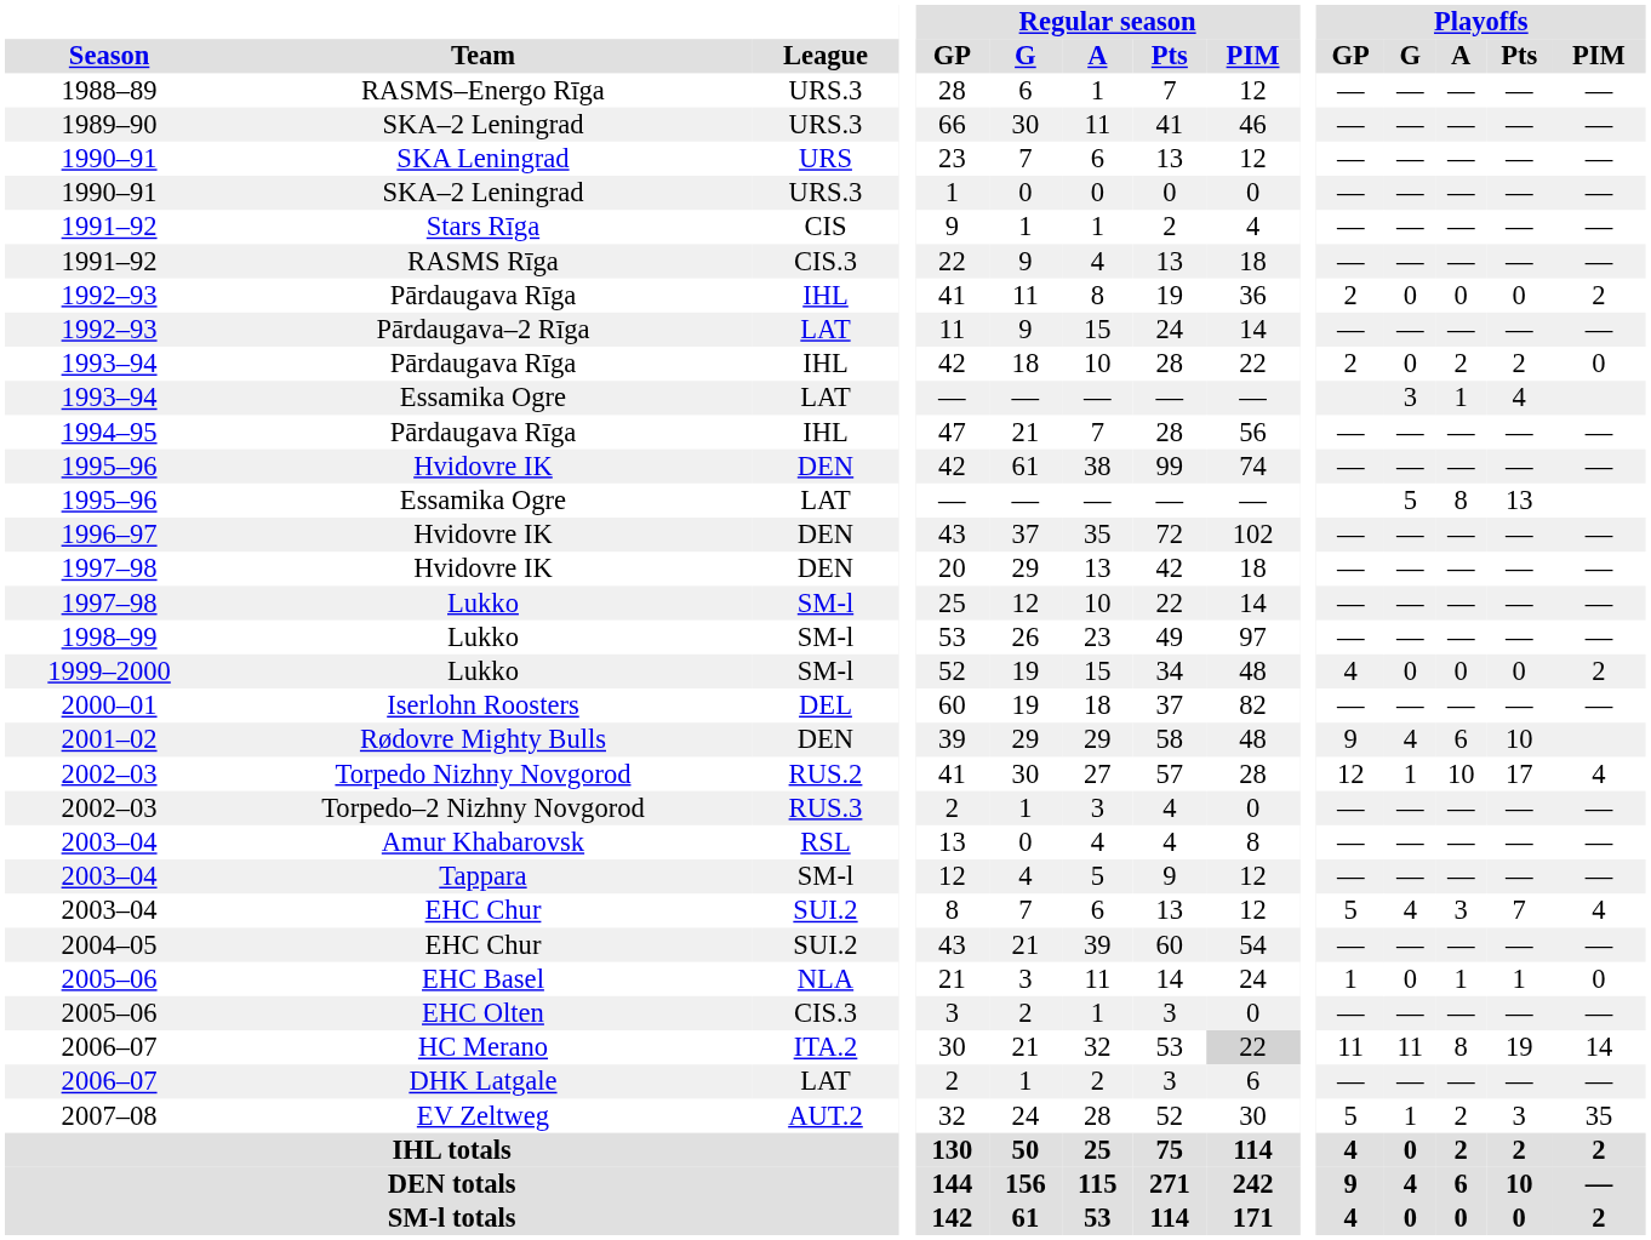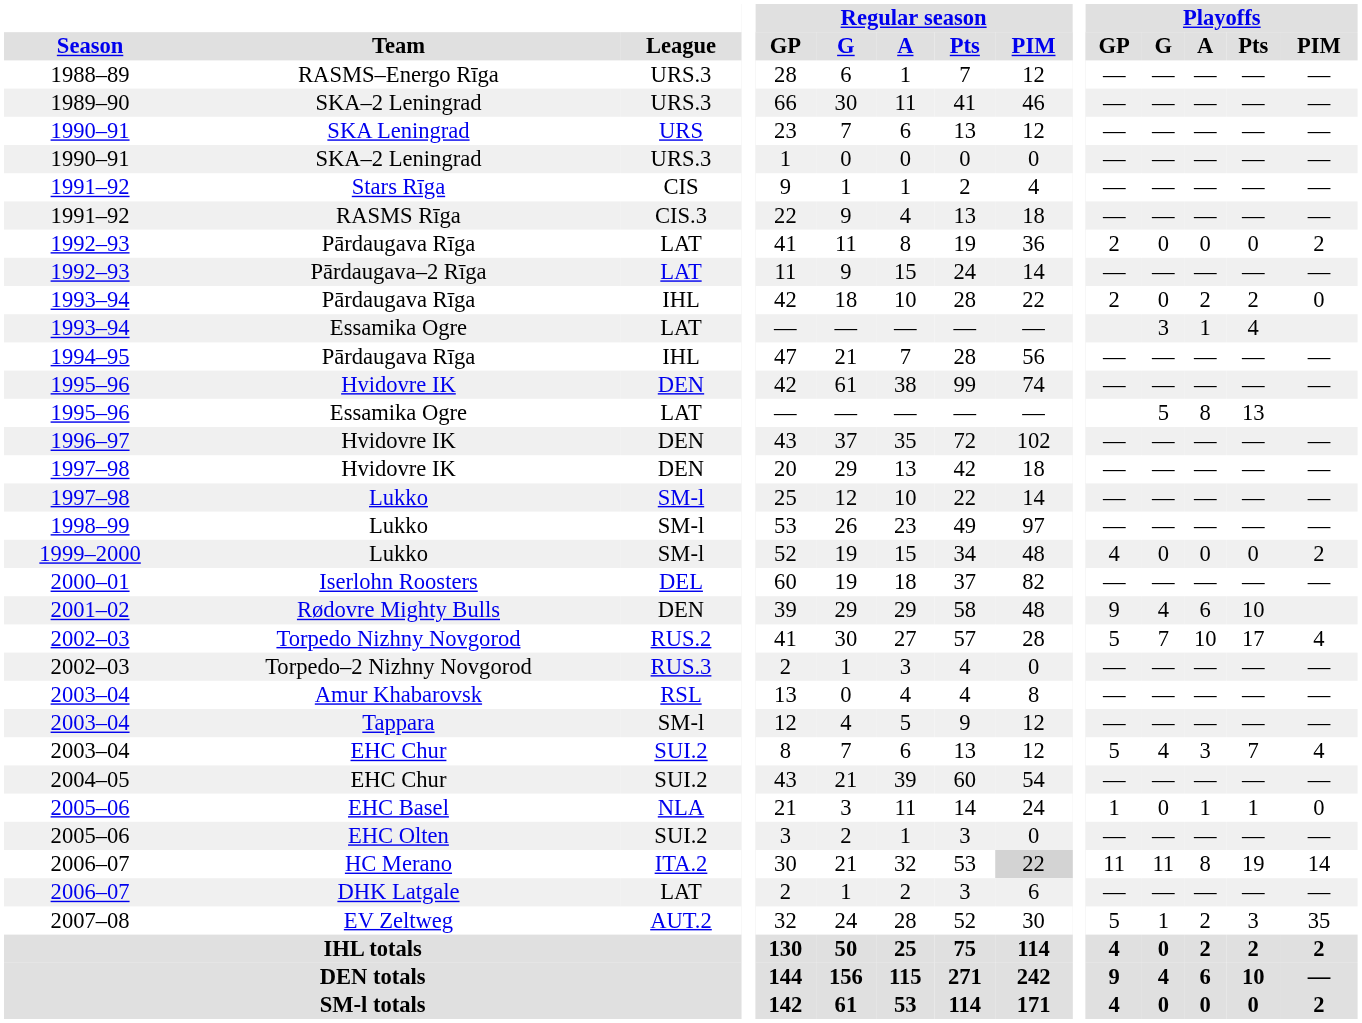 <table border="0" cellpadding="1" cellspacing="0" style="text-align:center; width:60em">
 <tr bgcolor="#e0e0e0">
 <th colspan="3" bgcolor="#ffffff"> </th>
 <th rowspan="99" bgcolor="#ffffff"> </th>
 <th colspan="5"><a href='#'>Regular season</a></th>
 <th rowspan="99" bgcolor="#ffffff"> </th>
 <th colspan="5"><a href='#'>Playoffs</a></th>
 </tr>
 <tr bgcolor="#e0e0e0">
 <th><a href='#'>Season</a></th>
 <th>Team</th>
 <th>League</th>
 <th>GP</th>
 <th><a href='#'>G</a></th>
 <th><a href='#'>A</a></th>
 <th><a href='#'>Pts</a></th>
 <th><a href='#'>PIM</a></th>
 <th>GP</th>
 <th>G</th>
 <th>A</th>
 <th>Pts</th>
 <th>PIM</th>
 </tr>
 <tr>
 <td>1988–89</td>
 <td>RASMS–Energo Rīga</td>
 <td>URS.3</td>
 <td>28</td>
 <td>6</td>
 <td>1</td>
 <td>7</td>
 <td>12</td>
 <td>—</td>
 <td>—</td>
 <td>—</td>
 <td>—</td>
 <td>—</td>
 </tr>
 <tr bgcolor="#f0f0f0">
 <td>1989–90</td>
 <td>SKA–2 Leningrad</td>
 <td>URS.3</td>
 <td>66</td>
 <td>30</td>
 <td>11</td>
 <td>41</td>
 <td>46</td>
 <td>—</td>
 <td>—</td>
 <td>—</td>
 <td>—</td>
 <td>—</td>
 </tr>
 <tr>
 <td><a href='#'>1990–91</a></td>
 <td><a href='#'>SKA Leningrad</a></td>
 <td><a href='#'>URS</a></td>
 <td>23</td>
 <td>7</td>
 <td>6</td>
 <td>13</td>
 <td>12</td>
 <td>—</td>
 <td>—</td>
 <td>—</td>
 <td>—</td>
 <td>—</td>
 </tr>
 <tr bgcolor="#f0f0f0">
 <td>1990–91</td>
 <td>SKA–2 Leningrad</td>
 <td>URS.3</td>
 <td>1</td>
 <td>0</td>
 <td>0</td>
 <td>0</td>
 <td>0</td>
 <td>—</td>
 <td>—</td>
 <td>—</td>
 <td>—</td>
 <td>—</td>
 </tr>
 <tr>
 <td><a href='#'>1991–92</a></td>
 <td><a href='#'>Stars Rīga</a></td>
 <td>CIS</td>
 <td>9</td>
 <td>1</td>
 <td>1</td>
 <td>2</td>
 <td>4</td>
 <td>—</td>
 <td>—</td>
 <td>—</td>
 <td>—</td>
 <td>—</td>
 </tr>
 <tr bgcolor="#f0f0f0">
 <td>1991–92</td>
 <td>RASMS Rīga</td>
 <td>CIS.3</td>
 <td>22</td>
 <td>9</td>
 <td>4</td>
 <td>13</td>
 <td>18</td>
 <td>—</td>
 <td>—</td>
 <td>—</td>
 <td>—</td>
 <td>—</td>
 </tr>
 <tr>
 <td><a href='#'>1992–93</a></td>
 <td>Pārdaugava Rīga</td>
-<td><a href='#'>IHL</a></td>
+<td>LAT</td>
 <td>41</td>
 <td>11</td>
 <td>8</td>
 <td>19</td>
 <td>36</td>
 <td>2</td>
 <td>0</td>
 <td>0</td>
 <td>0</td>
 <td>2</td>
 </tr>
 <tr bgcolor="#f0f0f0">
 <td><a href='#'>1992–93</a></td>
 <td>Pārdaugava–2 Rīga</td>
 <td><a href='#'>LAT</a></td>
 <td>11</td>
 <td>9</td>
 <td>15</td>
 <td>24</td>
 <td>14</td>
 <td>—</td>
 <td>—</td>
 <td>—</td>
 <td>—</td>
 <td>—</td>
 </tr>
 <tr>
 <td><a href='#'>1993–94</a></td>
 <td>Pārdaugava Rīga</td>
 <td>IHL</td>
 <td>42</td>
 <td>18</td>
 <td>10</td>
 <td>28</td>
 <td>22</td>
 <td>2</td>
 <td>0</td>
 <td>2</td>
 <td>2</td>
 <td>0</td>
 </tr>
 <tr bgcolor="#f0f0f0">
 <td><a href='#'>1993–94</a></td>
 <td>Essamika Ogre</td>
 <td>LAT</td>
 <td>—</td>
 <td>—</td>
 <td>—</td>
 <td>—</td>
 <td>—</td>
 <td></td>
 <td>3</td>
 <td>1</td>
 <td>4</td>
 <td></td>
 </tr>
 <tr>
 <td><a href='#'>1994–95</a></td>
 <td>Pārdaugava Rīga</td>
 <td>IHL</td>
 <td>47</td>
 <td>21</td>
 <td>7</td>
 <td>28</td>
 <td>56</td>
 <td>—</td>
 <td>—</td>
 <td>—</td>
 <td>—</td>
 <td>—</td>
 </tr>
 <tr bgcolor="#f0f0f0">
 <td><a href='#'>1995–96</a></td>
 <td><a href='#'>Hvidovre IK</a></td>
 <td><a href='#'>DEN</a></td>
 <td>42</td>
 <td>61</td>
 <td>38</td>
 <td>99</td>
 <td>74</td>
 <td>—</td>
 <td>—</td>
 <td>—</td>
 <td>—</td>
 <td>—</td>
 </tr>
 <tr>
 <td><a href='#'>1995–96</a></td>
 <td>Essamika Ogre</td>
 <td>LAT</td>
 <td>—</td>
 <td>—</td>
 <td>—</td>
 <td>—</td>
 <td>—</td>
 <td></td>
 <td>5</td>
 <td>8</td>
 <td>13</td>
 <td></td>
 </tr>
 <tr bgcolor="#f0f0f0">
 <td><a href='#'>1996–97</a></td>
 <td>Hvidovre IK</td>
 <td>DEN</td>
 <td>43</td>
 <td>37</td>
 <td>35</td>
 <td>72</td>
 <td>102</td>
 <td>—</td>
 <td>—</td>
 <td>—</td>
 <td>—</td>
 <td>—</td>
 </tr>
 <tr>
 <td><a href='#'>1997–98</a></td>
 <td>Hvidovre IK</td>
 <td>DEN</td>
 <td>20</td>
 <td>29</td>
 <td>13</td>
 <td>42</td>
 <td>18</td>
 <td>—</td>
 <td>—</td>
 <td>—</td>
 <td>—</td>
 <td>—</td>
 </tr>
 <tr bgcolor="#f0f0f0">
 <td><a href='#'>1997–98</a></td>
 <td><a href='#'>Lukko</a></td>
 <td><a href='#'>SM-l</a></td>
 <td>25</td>
 <td>12</td>
 <td>10</td>
 <td>22</td>
 <td>14</td>
 <td>—</td>
 <td>—</td>
 <td>—</td>
 <td>—</td>
 <td>—</td>
 </tr>
 <tr>
 <td><a href='#'>1998–99</a></td>
 <td>Lukko</td>
 <td>SM-l</td>
 <td>53</td>
 <td>26</td>
 <td>23</td>
 <td>49</td>
 <td>97</td>
 <td>—</td>
 <td>—</td>
 <td>—</td>
 <td>—</td>
 <td>—</td>
 </tr>
 <tr bgcolor="#f0f0f0">
 <td><a href='#'>1999–2000</a></td>
 <td>Lukko</td>
 <td>SM-l</td>
 <td>52</td>
 <td>19</td>
 <td>15</td>
 <td>34</td>
 <td>48</td>
 <td>4</td>
 <td>0</td>
 <td>0</td>
 <td>0</td>
 <td>2</td>
 </tr>
 <tr>
 <td><a href='#'>2000–01</a></td>
 <td><a href='#'>Iserlohn Roosters</a></td>
 <td><a href='#'>DEL</a></td>
 <td>60</td>
 <td>19</td>
 <td>18</td>
 <td>37</td>
 <td>82</td>
 <td>—</td>
 <td>—</td>
 <td>—</td>
 <td>—</td>
 <td>—</td>
 </tr>
 <tr bgcolor="#f0f0f0">
 <td><a href='#'>2001–02</a></td>
 <td><a href='#'>Rødovre Mighty Bulls</a></td>
 <td>DEN</td>
 <td>39</td>
 <td>29</td>
 <td>29</td>
 <td>58</td>
 <td>48</td>
 <td>9</td>
 <td>4</td>
 <td>6</td>
 <td>10</td>
 <td></td>
 </tr>
 <tr>
 <td><a href='#'>2002–03</a></td>
 <td><a href='#'>Torpedo Nizhny Novgorod</a></td>
 <td><a href='#'>RUS.2</a></td>
 <td>41</td>
 <td>30</td>
 <td>27</td>
 <td>57</td>
 <td>28</td>
-<td>12</td>
-<td>1</td>
+<td>5</td>
+<td>7</td>
 <td>10</td>
 <td>17</td>
 <td>4</td>
 </tr>
 <tr bgcolor="#f0f0f0">
 <td>2002–03</td>
 <td>Torpedo–2 Nizhny Novgorod</td>
 <td><a href='#'>RUS.3</a></td>
 <td>2</td>
 <td>1</td>
 <td>3</td>
 <td>4</td>
 <td>0</td>
 <td>—</td>
 <td>—</td>
 <td>—</td>
 <td>—</td>
 <td>—</td>
 </tr>
 <tr>
 <td><a href='#'>2003–04</a></td>
 <td><a href='#'>Amur Khabarovsk</a></td>
 <td><a href='#'>RSL</a></td>
 <td>13</td>
 <td>0</td>
 <td>4</td>
 <td>4</td>
 <td>8</td>
 <td>—</td>
 <td>—</td>
 <td>—</td>
 <td>—</td>
 <td>—</td>
 </tr>
 <tr bgcolor="#f0f0f0">
 <td><a href='#'>2003–04</a></td>
 <td><a href='#'>Tappara</a></td>
 <td>SM-l</td>
 <td>12</td>
 <td>4</td>
 <td>5</td>
 <td>9</td>
 <td>12</td>
 <td>—</td>
 <td>—</td>
 <td>—</td>
 <td>—</td>
 <td>—</td>
 </tr>
 <tr>
 <td>2003–04</td>
 <td><a href='#'>EHC Chur</a></td>
 <td><a href='#'>SUI.2</a></td>
 <td>8</td>
 <td>7</td>
 <td>6</td>
 <td>13</td>
 <td>12</td>
 <td>5</td>
 <td>4</td>
 <td>3</td>
 <td>7</td>
 <td>4</td>
 </tr>
 <tr bgcolor="#f0f0f0">
 <td>2004–05</td>
 <td>EHC Chur</td>
 <td>SUI.2</td>
 <td>43</td>
 <td>21</td>
 <td>39</td>
 <td>60</td>
 <td>54</td>
 <td>—</td>
 <td>—</td>
 <td>—</td>
 <td>—</td>
 <td>—</td>
 </tr>
 <tr>
 <td><a href='#'>2005–06</a></td>
 <td><a href='#'>EHC Basel</a></td>
 <td><a href='#'>NLA</a></td>
 <td>21</td>
 <td>3</td>
 <td>11</td>
 <td>14</td>
 <td>24</td>
 <td>1</td>
 <td>0</td>
 <td>1</td>
 <td>1</td>
 <td>0</td>
 </tr>
 <tr bgcolor="#f0f0f0">
 <td>2005–06</td>
 <td><a href='#'>EHC Olten</a></td>
-<td>CIS.3</td>
+<td>SUI.2</td>
 <td>3</td>
 <td>2</td>
 <td>1</td>
 <td>3</td>
 <td>0</td>
 <td>—</td>
 <td>—</td>
 <td>—</td>
 <td>—</td>
 <td>—</td>
 </tr>
 <tr>
 <td>2006–07</td>
 <td><a href='#'>HC Merano</a></td>
 <td><a href='#'>ITA.2</a></td>
 <td>30</td>
 <td>21</td>
 <td>32</td>
 <td>53</td>
 <td style="background: lightgrey;">22</td>
 <td>11</td>
 <td>11</td>
 <td>8</td>
 <td>19</td>
 <td>14</td>
 </tr>
 <tr bgcolor="#f0f0f0">
 <td><a href='#'>2006–07</a></td>
 <td><a href='#'>DHK Latgale</a></td>
 <td>LAT</td>
 <td>2</td>
 <td>1</td>
 <td>2</td>
 <td>3</td>
 <td>6</td>
 <td>—</td>
 <td>—</td>
 <td>—</td>
 <td>—</td>
 <td>—</td>
 </tr>
 <tr>
 <td>2007–08</td>
 <td><a href='#'>EV Zeltweg</a></td>
 <td><a href='#'>AUT.2</a></td>
 <td>32</td>
 <td>24</td>
 <td>28</td>
 <td>52</td>
 <td>30</td>
 <td>5</td>
 <td>1</td>
 <td>2</td>
 <td>3</td>
 <td>35</td>
 </tr>
 <tr bgcolor="#e0e0e0">
 <th colspan="3">IHL totals</th>
 <th>130</th>
 <th>50</th>
 <th>25</th>
 <th>75</th>
 <th>114</th>
 <th>4</th>
 <th>0</th>
 <th>2</th>
 <th>2</th>
 <th>2</th>
 </tr>
 <tr bgcolor="#e0e0e0">
 <th colspan="3">DEN totals</th>
 <th>144</th>
 <th>156</th>
 <th>115</th>
 <th>271</th>
 <th>242</th>
 <th>9</th>
 <th>4</th>
 <th>6</th>
 <th>10</th>
 <th>—</th>
 </tr>
 <tr bgcolor="#e0e0e0">
 <th colspan="3">SM-l totals</th>
 <th>142</th>
 <th>61</th>
 <th>53</th>
 <th>114</th>
 <th>171</th>
 <th>4</th>
 <th>0</th>
 <th>0</th>
 <th>0</th>
 <th>2</th>
 </tr>
 </table>
